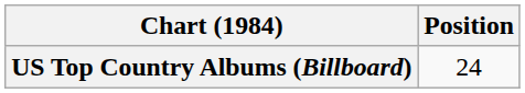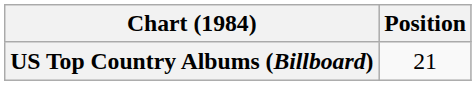 <table class="wikitable plainrowheaders" style="text-align:center">
 <tr>
 <th scope="col">Chart (1984)</th>
 <th scope="col">Position</th>
 </tr>
 <tr>
 <th scope="row">US Top Country Albums (<em>Billboard</em>)</th>
-<td>24</td>
+<td>21</td>
 </tr>
 </table>
